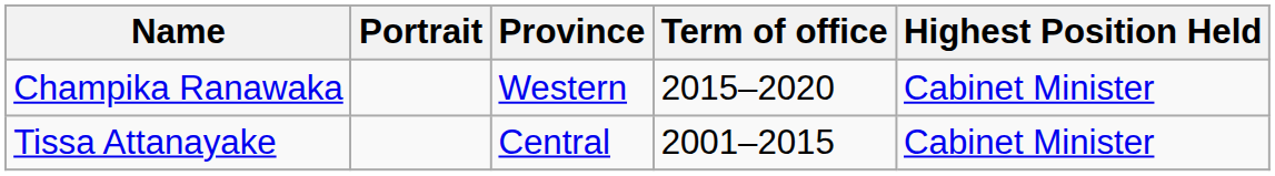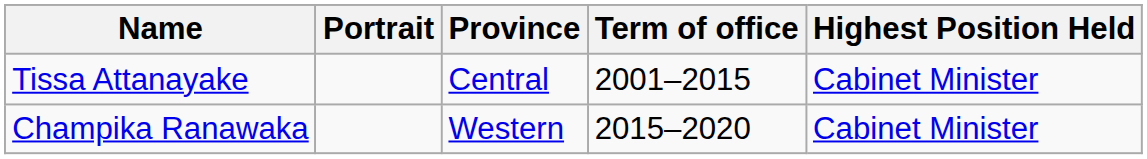 <table class="wikitable">
 <tr>
 <th>Name</th>
 <th>Portrait</th>
 <th>Province</th>
 <th>Term of office</th>
 <th>Highest Position Held</th>
 </tr>
 <tr>
+<td><a href='#'>Tissa Attanayake</a></td>
+<td></td>
+<td><a href='#'>Central</a></td>
+<td>2001–2015</td>
+<td><a href='#'>Cabinet Minister</a></td>
+</tr>
+<tr>
 <td><a href='#'>Champika Ranawaka</a></td>
 <td></td>
 <td><a href='#'>Western</a></td>
 <td>2015–2020</td>
 <td><a href='#'>Cabinet Minister</a></td>
 </tr>
-<tr>
-<td><a href='#'>Tissa Attanayake</a></td>
-<td></td>
-<td><a href='#'>Central</a></td>
-<td>2001–2015</td>
-<td><a href='#'>Cabinet Minister</a></td>
-</tr>
 </table>
